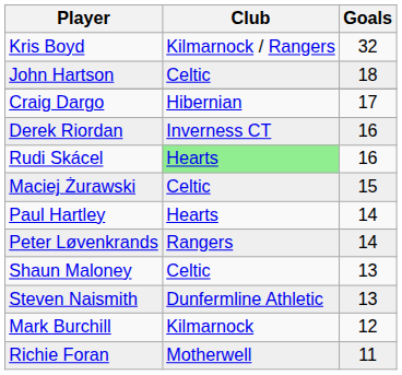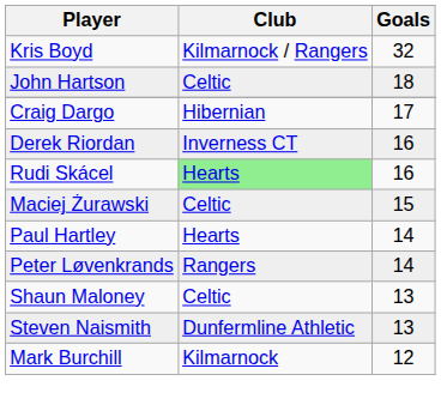 <table class="wikitable sortable">
 <tr>
 <th>Player</th>
 <th>Club</th>
 <th>Goals</th>
 </tr>
 <tr>
 <td> <a href='#'>Kris Boyd</a></td>
 <td><a href='#'>Kilmarnock</a> / <a href='#'>Rangers</a></td>
 <td style="text-align:center">32</td>
 </tr>
 <tr bgcolor="#EFEFEF">
 <td> <a href='#'>John Hartson</a></td>
 <td><a href='#'>Celtic</a></td>
 <td style="text-align:center">18</td>
 </tr>
 <tr bgcolor="#EFEFEF">
 </tr>
 <tr>
 <td> <a href='#'>Craig Dargo</a></td>
 <td><a href='#'>Hibernian</a></td>
 <td style="text-align:center">17</td>
 </tr>
 <tr bgcolor="#EFEFEF">
 <td> <a href='#'>Derek Riordan</a></td>
 <td><a href='#'>Inverness CT</a></td>
 <td style="text-align:center">16</td>
 </tr>
 <tr>
 <td> <a href='#'>Rudi Skácel</a></td>
 <td style="background: lightgreen;"><a href='#'>Hearts</a></td>
 <td style="text-align:center">16</td>
 </tr>
 <tr bgcolor="#EFEFEF">
 <td> <a href='#'>Maciej Żurawski</a></td>
 <td><a href='#'>Celtic</a></td>
 <td style="text-align:center">15</td>
 </tr>
 <tr>
 <td> <a href='#'>Paul Hartley</a></td>
 <td><a href='#'>Hearts</a></td>
 <td style="text-align:center">14</td>
 </tr>
 <tr bgcolor="#EFEFEF">
 <td> <a href='#'>Peter Løvenkrands</a></td>
 <td><a href='#'>Rangers</a></td>
 <td style="text-align:center">14</td>
 </tr>
 <tr>
 <td> <a href='#'>Shaun Maloney</a></td>
 <td><a href='#'>Celtic</a></td>
 <td style="text-align:center">13</td>
 </tr>
 <tr bgcolor="#EFEFEF">
 <td> <a href='#'>Steven Naismith</a></td>
 <td><a href='#'>Dunfermline Athletic</a></td>
 <td style="text-align:center">13</td>
 </tr>
 <tr>
 <td> <a href='#'>Mark Burchill</a></td>
 <td><a href='#'>Kilmarnock</a></td>
 <td style="text-align:center">12</td>
 </tr>
-<tr bgcolor="#EFEFEF">
-<td> <a href='#'>Richie Foran</a></td>
-<td><a href='#'>Motherwell</a></td>
-<td style="text-align:center">11</td>
-</tr>
 </table>
